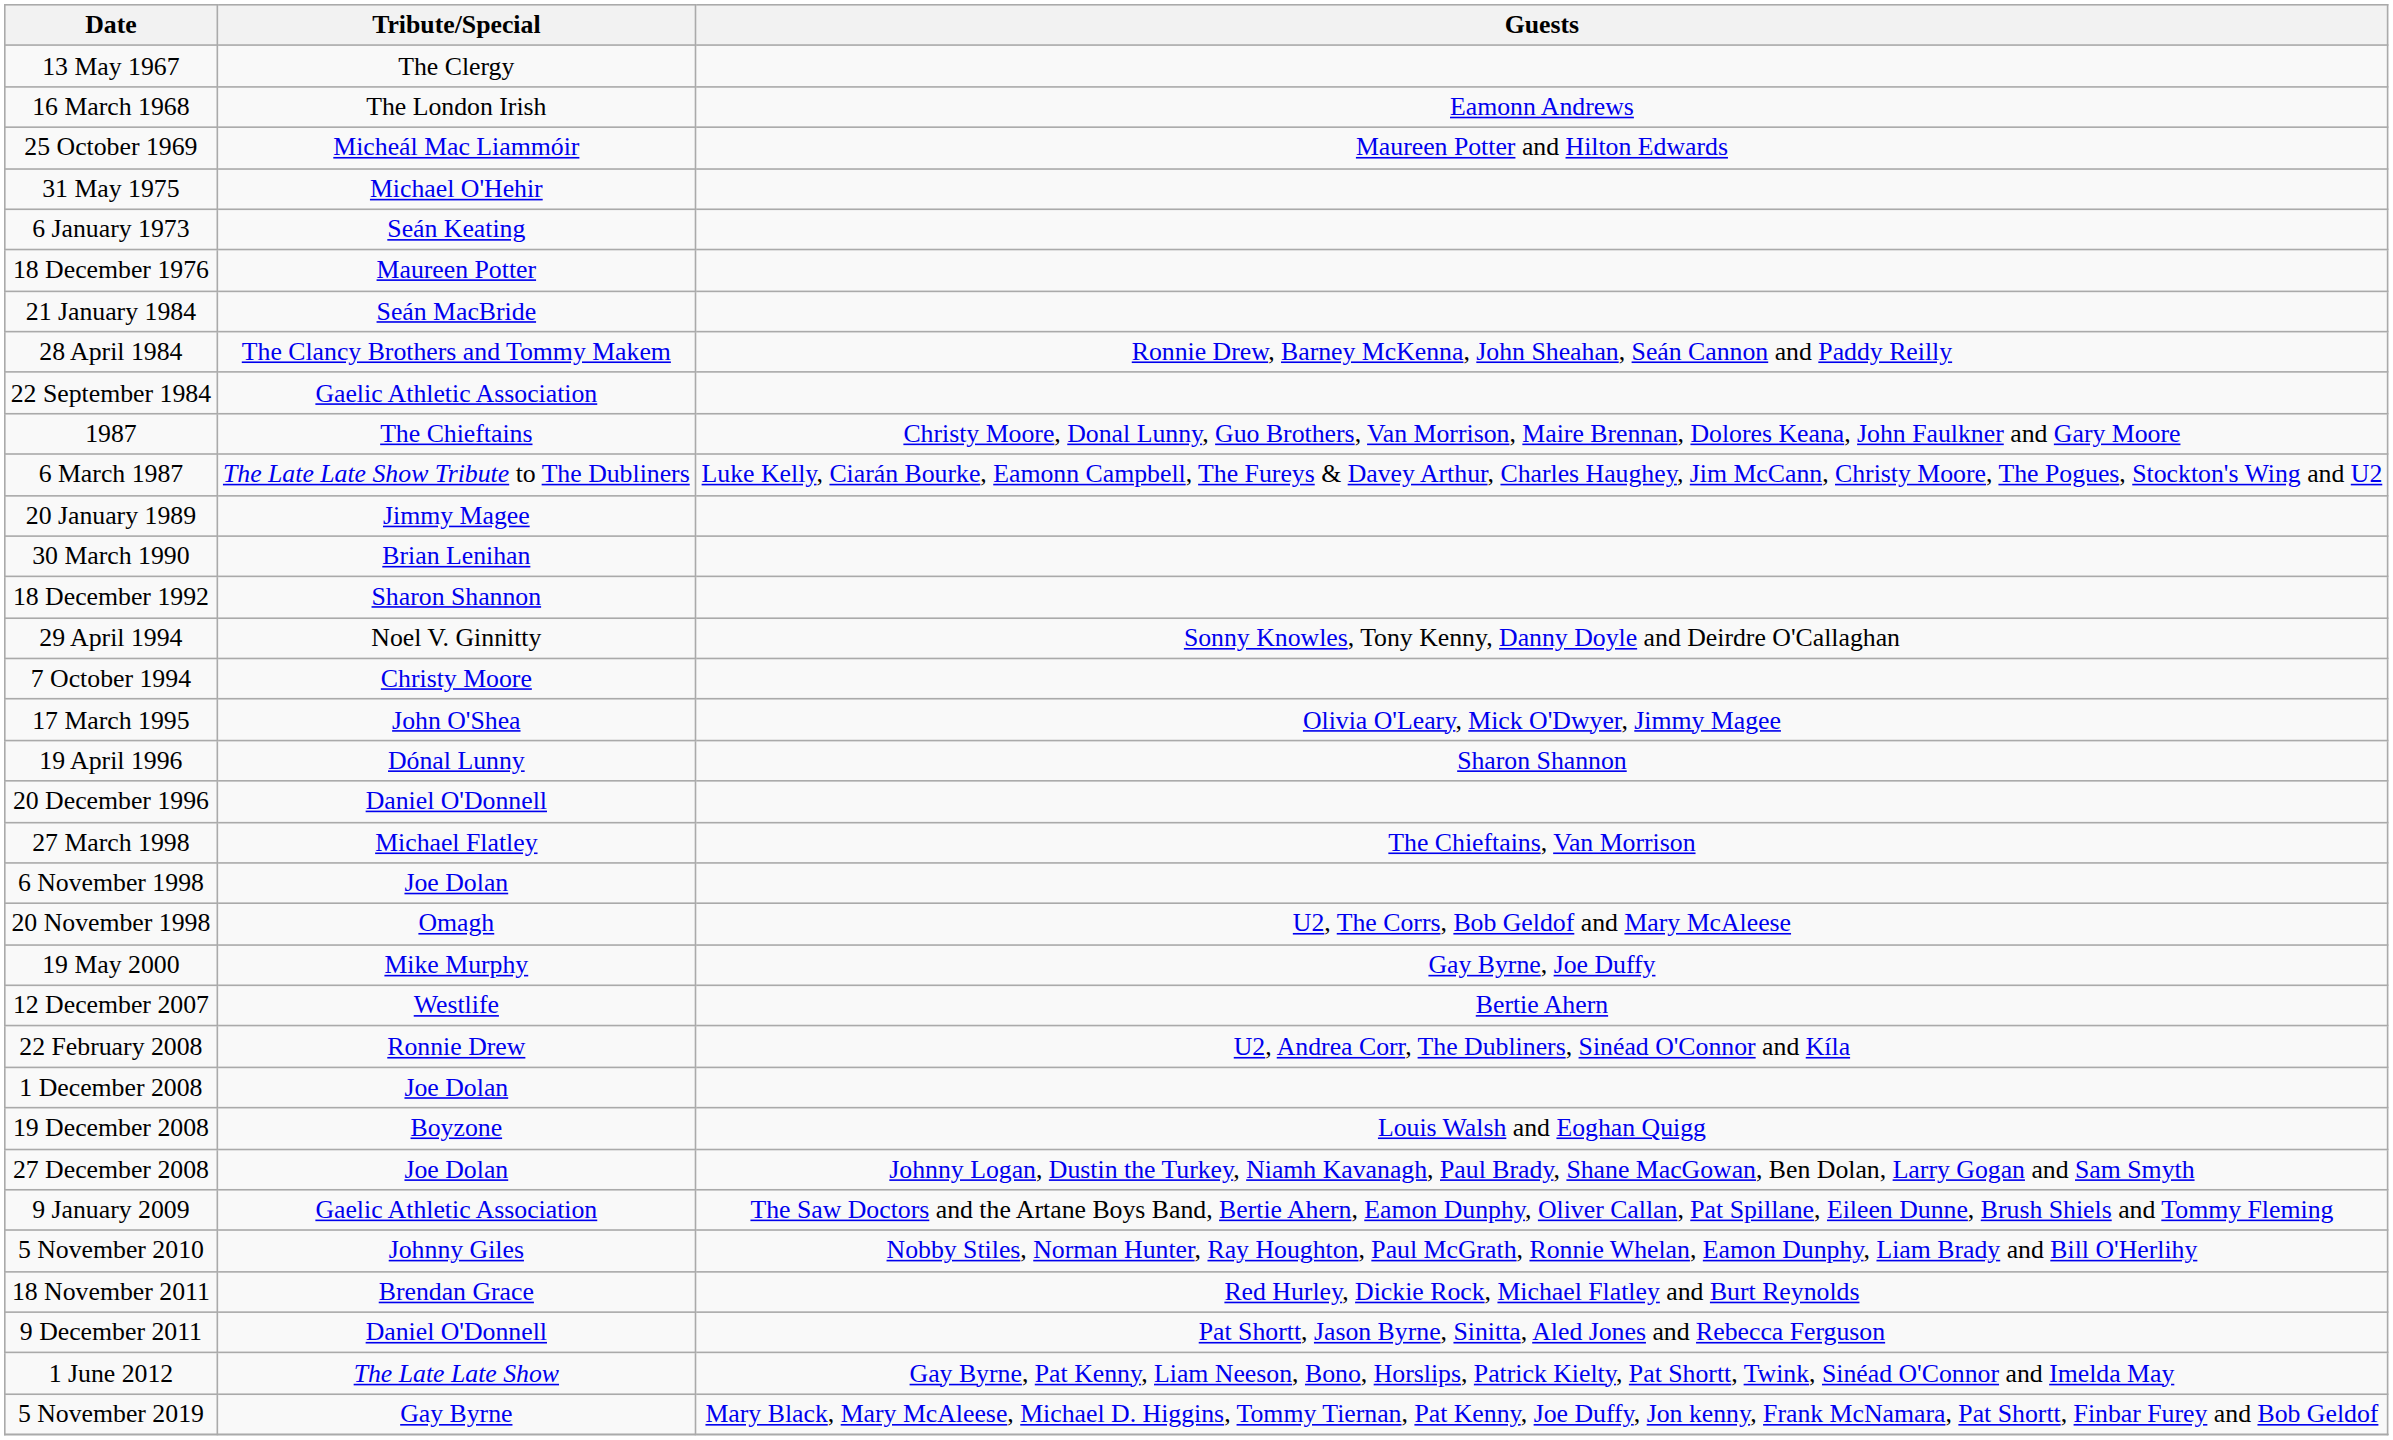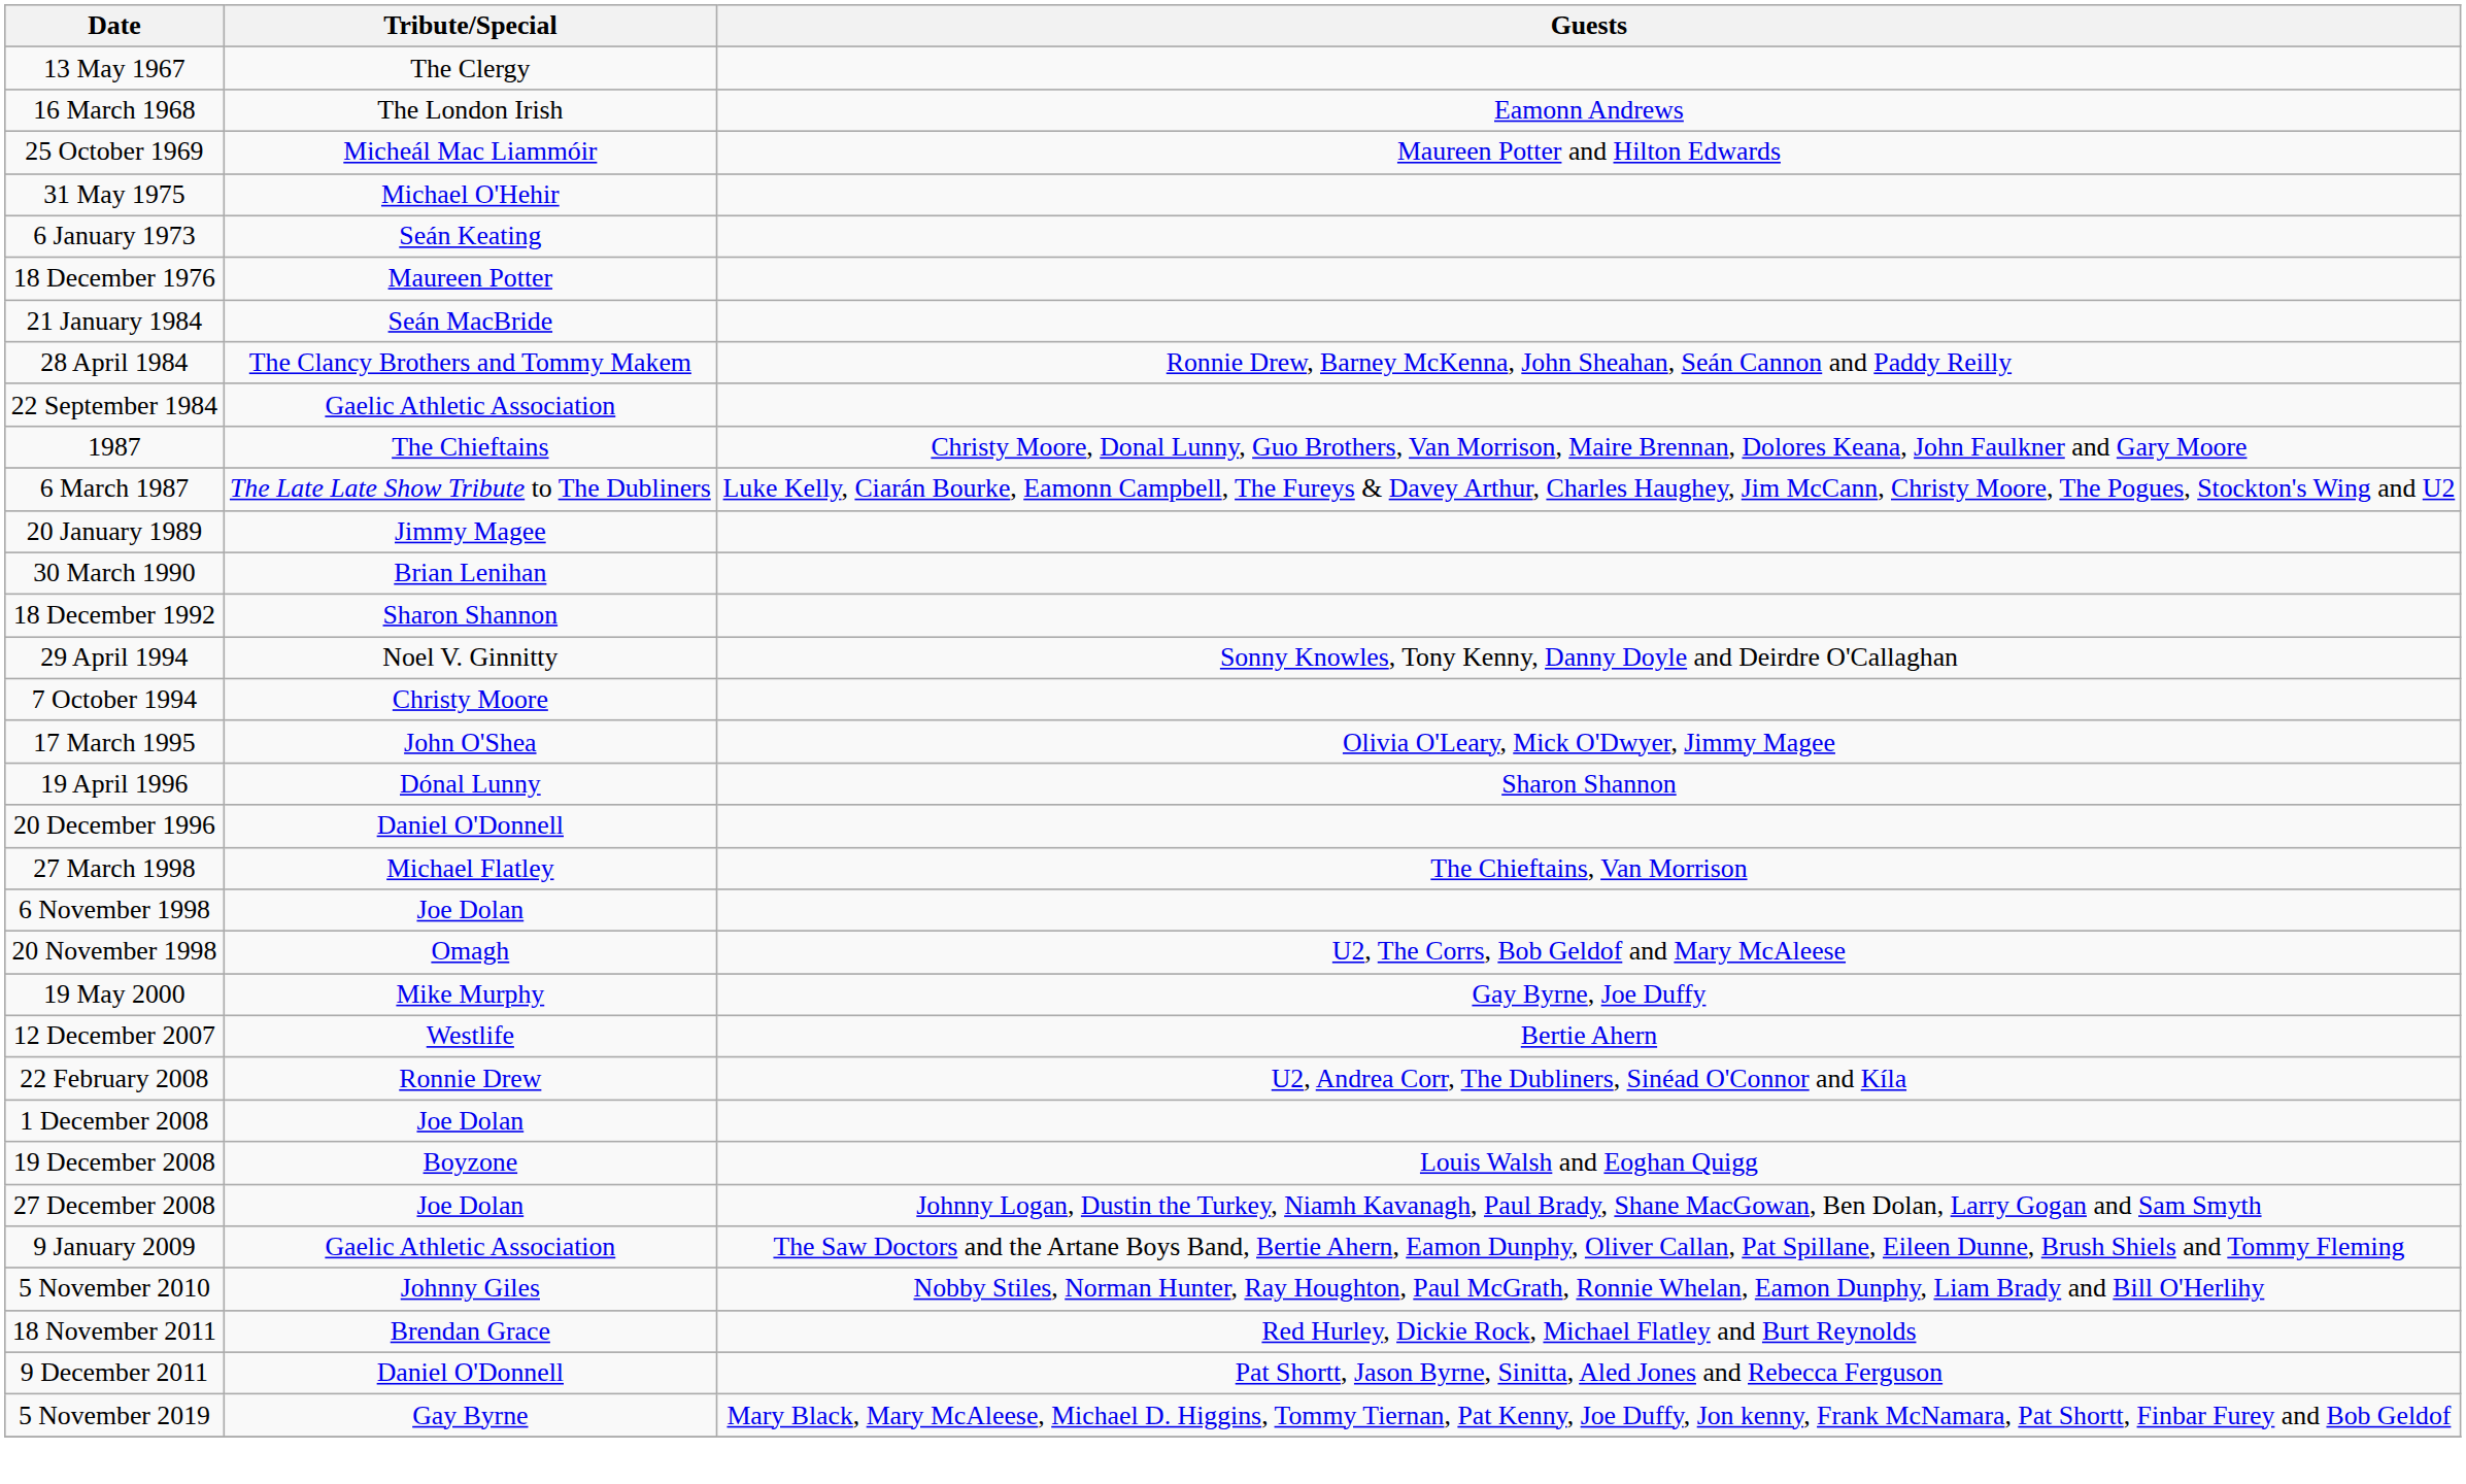 <table class="wikitable" style="text-align:center;">
 <tr>
 <th>Date</th>
 <th>Tribute/Special</th>
 <th>Guests</th>
 </tr>
 <tr>
 <td>13 May 1967</td>
 <td>The Clergy</td>
 <td></td>
 </tr>
 <tr>
 <td>16 March 1968</td>
 <td>The London Irish</td>
 <td><a href='#'>Eamonn Andrews</a></td>
 </tr>
 <tr>
 <td>25 October 1969</td>
 <td><a href='#'>Micheál Mac Liammóir</a></td>
 <td><a href='#'>Maureen Potter</a> and <a href='#'>Hilton Edwards</a></td>
 </tr>
 <tr>
 <td>31 May 1975</td>
 <td><a href='#'>Michael O'Hehir</a></td>
 <td></td>
 </tr>
 <tr>
 <td>6 January 1973</td>
 <td><a href='#'>Seán Keating</a></td>
 <td></td>
 </tr>
 <tr>
 <td>18 December 1976</td>
 <td><a href='#'>Maureen Potter</a></td>
 <td></td>
 </tr>
 <tr>
 <td>21 January 1984</td>
 <td><a href='#'>Seán MacBride</a></td>
 <td></td>
 </tr>
 <tr>
 <td>28 April 1984</td>
 <td><a href='#'>The Clancy Brothers and Tommy Makem</a></td>
 <td><a href='#'>Ronnie Drew</a>, <a href='#'>Barney McKenna</a>, <a href='#'>John Sheahan</a>, <a href='#'>Seán Cannon</a> and <a href='#'>Paddy Reilly</a></td>
 </tr>
 <tr>
 <td>22 September 1984</td>
 <td><a href='#'>Gaelic Athletic Association</a></td>
 <td></td>
 </tr>
 <tr>
 <td>1987</td>
 <td><a href='#'>The Chieftains</a></td>
 <td><a href='#'>Christy Moore</a>, <a href='#'>Donal Lunny</a>, <a href='#'>Guo Brothers</a>, <a href='#'>Van Morrison</a>, <a href='#'>Maire Brennan</a>, <a href='#'>Dolores Keana</a>, <a href='#'>John Faulkner</a> and <a href='#'>Gary Moore</a></td>
 </tr>
 <tr>
 <td>6 March 1987</td>
 <td><em><a href='#'>The Late Late Show Tribute</a></em> to <a href='#'>The Dubliners</a></td>
 <td><a href='#'>Luke Kelly</a>, <a href='#'>Ciarán Bourke</a>, <a href='#'>Eamonn Campbell</a>, <a href='#'>The Fureys</a> & <a href='#'>Davey Arthur</a>, <a href='#'>Charles Haughey</a>, <a href='#'>Jim McCann</a>, <a href='#'>Christy Moore</a>, <a href='#'>The Pogues</a>, <a href='#'>Stockton's Wing</a> and <a href='#'>U2</a></td>
 </tr>
 <tr>
 <td>20 January 1989</td>
 <td><a href='#'>Jimmy Magee</a></td>
 <td></td>
 </tr>
 <tr>
 <td>30 March 1990</td>
 <td><a href='#'>Brian Lenihan</a></td>
 <td></td>
 </tr>
 <tr>
 <td>18 December 1992</td>
 <td><a href='#'>Sharon Shannon</a></td>
 <td></td>
 </tr>
 <tr>
 <td>29 April 1994</td>
 <td>Noel V. Ginnitty</td>
 <td><a href='#'>Sonny Knowles</a>, Tony Kenny, <a href='#'>Danny Doyle</a> and Deirdre O'Callaghan</td>
 </tr>
 <tr>
 <td>7 October 1994</td>
 <td><a href='#'>Christy Moore</a></td>
 <td></td>
 </tr>
 <tr>
 <td>17 March 1995</td>
 <td><a href='#'>John O'Shea</a></td>
 <td><a href='#'>Olivia O'Leary</a>, <a href='#'>Mick O'Dwyer</a>, <a href='#'>Jimmy Magee</a></td>
 </tr>
 <tr>
 <td>19 April 1996</td>
 <td><a href='#'>Dónal Lunny</a></td>
 <td><a href='#'>Sharon Shannon</a></td>
 </tr>
 <tr>
 <td>20 December 1996</td>
 <td><a href='#'>Daniel O'Donnell</a></td>
 <td></td>
 </tr>
 <tr>
 <td>27 March 1998</td>
 <td><a href='#'>Michael Flatley</a></td>
 <td><a href='#'>The Chieftains</a>, <a href='#'>Van Morrison</a></td>
 </tr>
 <tr>
 <td>6 November 1998</td>
 <td><a href='#'>Joe Dolan</a></td>
 <td></td>
 </tr>
 <tr>
 <td>20 November 1998</td>
 <td><a href='#'>Omagh</a></td>
 <td><a href='#'>U2</a>, <a href='#'>The Corrs</a>, <a href='#'>Bob Geldof</a> and <a href='#'>Mary McAleese</a></td>
 </tr>
 <tr>
 <td>19 May 2000</td>
 <td><a href='#'>Mike Murphy</a></td>
 <td><a href='#'>Gay Byrne</a>, <a href='#'>Joe Duffy</a></td>
 </tr>
 <tr>
 <td>12 December 2007</td>
 <td><a href='#'>Westlife</a></td>
 <td><a href='#'>Bertie Ahern</a></td>
 </tr>
 <tr>
 <td>22 February 2008</td>
 <td><a href='#'>Ronnie Drew</a></td>
 <td><a href='#'>U2</a>, <a href='#'>Andrea Corr</a>, <a href='#'>The Dubliners</a>, <a href='#'>Sinéad O'Connor</a> and <a href='#'>Kíla</a></td>
 </tr>
 <tr>
 <td>1 December 2008</td>
 <td><a href='#'>Joe Dolan</a></td>
 <td></td>
 </tr>
 <tr>
 <td>19 December 2008</td>
 <td><a href='#'>Boyzone</a></td>
 <td><a href='#'>Louis Walsh</a> and <a href='#'>Eoghan Quigg</a></td>
 </tr>
 <tr>
 <td>27 December 2008</td>
 <td><a href='#'>Joe Dolan</a></td>
 <td><a href='#'>Johnny Logan</a>, <a href='#'>Dustin the Turkey</a>, <a href='#'>Niamh Kavanagh</a>, <a href='#'>Paul Brady</a>, <a href='#'>Shane MacGowan</a>, Ben Dolan, <a href='#'>Larry Gogan</a> and <a href='#'>Sam Smyth</a></td>
 </tr>
 <tr>
 <td>9 January 2009</td>
 <td><a href='#'>Gaelic Athletic Association</a></td>
 <td><a href='#'>The Saw Doctors</a> and the Artane Boys Band, <a href='#'>Bertie Ahern</a>, <a href='#'>Eamon Dunphy</a>, <a href='#'>Oliver Callan</a>, <a href='#'>Pat Spillane</a>, <a href='#'>Eileen Dunne</a>, <a href='#'>Brush Shiels</a> and <a href='#'>Tommy Fleming</a></td>
 </tr>
 <tr>
 <td>5 November 2010</td>
 <td><a href='#'>Johnny Giles</a></td>
 <td><a href='#'>Nobby Stiles</a>, <a href='#'>Norman Hunter</a>, <a href='#'>Ray Houghton</a>, <a href='#'>Paul McGrath</a>, <a href='#'>Ronnie Whelan</a>, <a href='#'>Eamon Dunphy</a>, <a href='#'>Liam Brady</a> and <a href='#'>Bill O'Herlihy</a></td>
 </tr>
 <tr>
 <td>18 November 2011</td>
 <td><a href='#'>Brendan Grace</a></td>
 <td><a href='#'>Red Hurley</a>, <a href='#'>Dickie Rock</a>, <a href='#'>Michael Flatley</a> and <a href='#'>Burt Reynolds</a></td>
 </tr>
 <tr>
 <td>9 December 2011</td>
 <td><a href='#'>Daniel O'Donnell</a></td>
 <td><a href='#'>Pat Shortt</a>, <a href='#'>Jason Byrne</a>, <a href='#'>Sinitta</a>, <a href='#'>Aled Jones</a> and <a href='#'>Rebecca Ferguson</a></td>
 </tr>
 <tr>
-<td>1 June 2012</td>
-<td><em><a href='#'>The Late Late Show</a></em></td>
-<td><a href='#'>Gay Byrne</a>, <a href='#'>Pat Kenny</a>, <a href='#'>Liam Neeson</a>, <a href='#'>Bono</a>, <a href='#'>Horslips</a>, <a href='#'>Patrick Kielty</a>, <a href='#'>Pat Shortt</a>, <a href='#'>Twink</a>, <a href='#'>Sinéad O'Connor</a> and <a href='#'>Imelda May</a></td>
-</tr>
-<tr>
 <td>5 November 2019</td>
 <td><a href='#'>Gay Byrne</a></td>
 <td><a href='#'>Mary Black</a>, <a href='#'>Mary McAleese</a>, <a href='#'>Michael D. Higgins</a>, <a href='#'>Tommy Tiernan</a>, <a href='#'>Pat Kenny</a>, <a href='#'>Joe Duffy</a>, <a href='#'>Jon kenny</a>, <a href='#'>Frank McNamara</a>, <a href='#'>Pat Shortt</a>, <a href='#'>Finbar Furey</a> and <a href='#'>Bob Geldof</a></td>
 </tr>
 <tr>
 </tr>
 </table>
